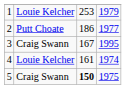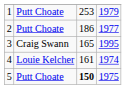 <table class="wikitable">
 <tr>
 </tr>
 <tr>
 <td>1</td>
-<td><a href='#'>Louie Kelcher</a></td>
+<td><a href='#'>Putt Choate</a></td>
 <td>253</td>
 <td><a href='#'>1979</a></td>
 </tr>
 <tr>
 <td>2</td>
 <td><a href='#'>Putt Choate</a></td>
 <td>186</td>
 <td><a href='#'>1977</a></td>
 </tr>
 <tr>
 <td>3</td>
 <td>Craig Swann</td>
-<td>167</td>
+<td>165</td>
 <td><a href='#'>1995</a></td>
 </tr>
 <tr>
 <td>4</td>
 <td><a href='#'>Louie Kelcher</a></td>
 <td>161</td>
 <td><a href='#'>1974</a></td>
 </tr>
 <tr>
 <td>5</td>
-<td>Craig Swann</td>
+<td><a href='#'>Putt Choate</a></td>
 <td><strong>150</strong></td>
 <td><a href='#'>1975</a></td>
 </tr>
 </table>
